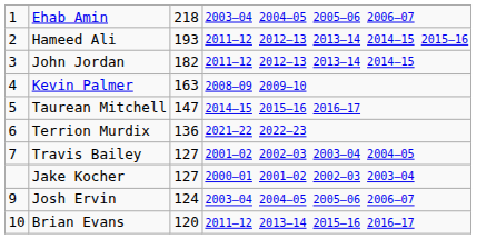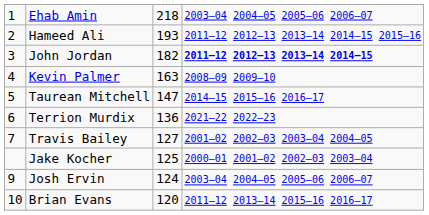 <table class="wikitable">
 <tr>
 </tr>
 <tr>
 <td>1</td>
 <td><a href='#'>Ehab Amin</a></td>
 <td>218</td>
 <td style="font-size:80%;"><a href='#'>2003–04</a> <a href='#'>2004–05</a> <a href='#'>2005–06</a> <a href='#'>2006–07</a></td>
 </tr>
 <tr>
 <td>2</td>
 <td>Hameed Ali</td>
 <td>193</td>
 <td style="font-size:80%;"><a href='#'>2011–12</a> <a href='#'>2012–13</a> <a href='#'>2013–14</a> <a href='#'>2014–15</a> <a href='#'>2015–16</a></td>
 </tr>
 <tr>
 <td>3</td>
 <td>John Jordan</td>
 <td>182</td>
-<td style="font-size:80%;"><a href='#'>2011–12</a> <a href='#'>2012–13</a> <a href='#'>2013–14</a> <a href='#'>2014–15</a></td>
+<td style="font-size:80%;"><strong><a href='#'>2011–12</a> <a href='#'>2012–13</a> <a href='#'>2013–14</a> <a href='#'>2014–15</a></strong></td>
 </tr>
 <tr>
 <td>4</td>
 <td><a href='#'>Kevin Palmer</a></td>
 <td>163</td>
 <td style="font-size:80%;"><a href='#'>2008–09</a> <a href='#'>2009–10</a></td>
 </tr>
 <tr>
 <td>5</td>
 <td>Taurean Mitchell</td>
 <td>147</td>
 <td style="font-size:80%;"><a href='#'>2014–15</a> <a href='#'>2015–16</a> <a href='#'>2016–17</a></td>
 </tr>
 <tr>
 <td>6</td>
 <td>Terrion Murdix</td>
 <td>136</td>
 <td style="font-size:80%;"><a href='#'>2021–22</a> <a href='#'>2022–23</a></td>
 </tr>
 <tr>
 <td>7</td>
 <td>Travis Bailey</td>
 <td>127</td>
 <td style="font-size:80%;"><a href='#'>2001–02</a> <a href='#'>2002–03</a> <a href='#'>2003–04</a> <a href='#'>2004–05</a></td>
 </tr>
 <tr>
 <td></td>
 <td>Jake Kocher</td>
-<td>127</td>
+<td>125</td>
 <td style="font-size:80%;"><a href='#'>2000–01</a> <a href='#'>2001–02</a> <a href='#'>2002–03</a> <a href='#'>2003–04</a></td>
 </tr>
 <tr>
 <td>9</td>
 <td>Josh Ervin</td>
 <td>124</td>
 <td style="font-size:80%;"><a href='#'>2003–04</a> <a href='#'>2004–05</a> <a href='#'>2005–06</a> <a href='#'>2006–07</a></td>
 </tr>
 <tr>
 <td>10</td>
 <td>Brian Evans</td>
 <td>120</td>
 <td style="font-size:80%;"><a href='#'>2011–12</a> <a href='#'>2013–14</a> <a href='#'>2015–16</a> <a href='#'>2016–17</a></td>
 </tr>
 </table>
